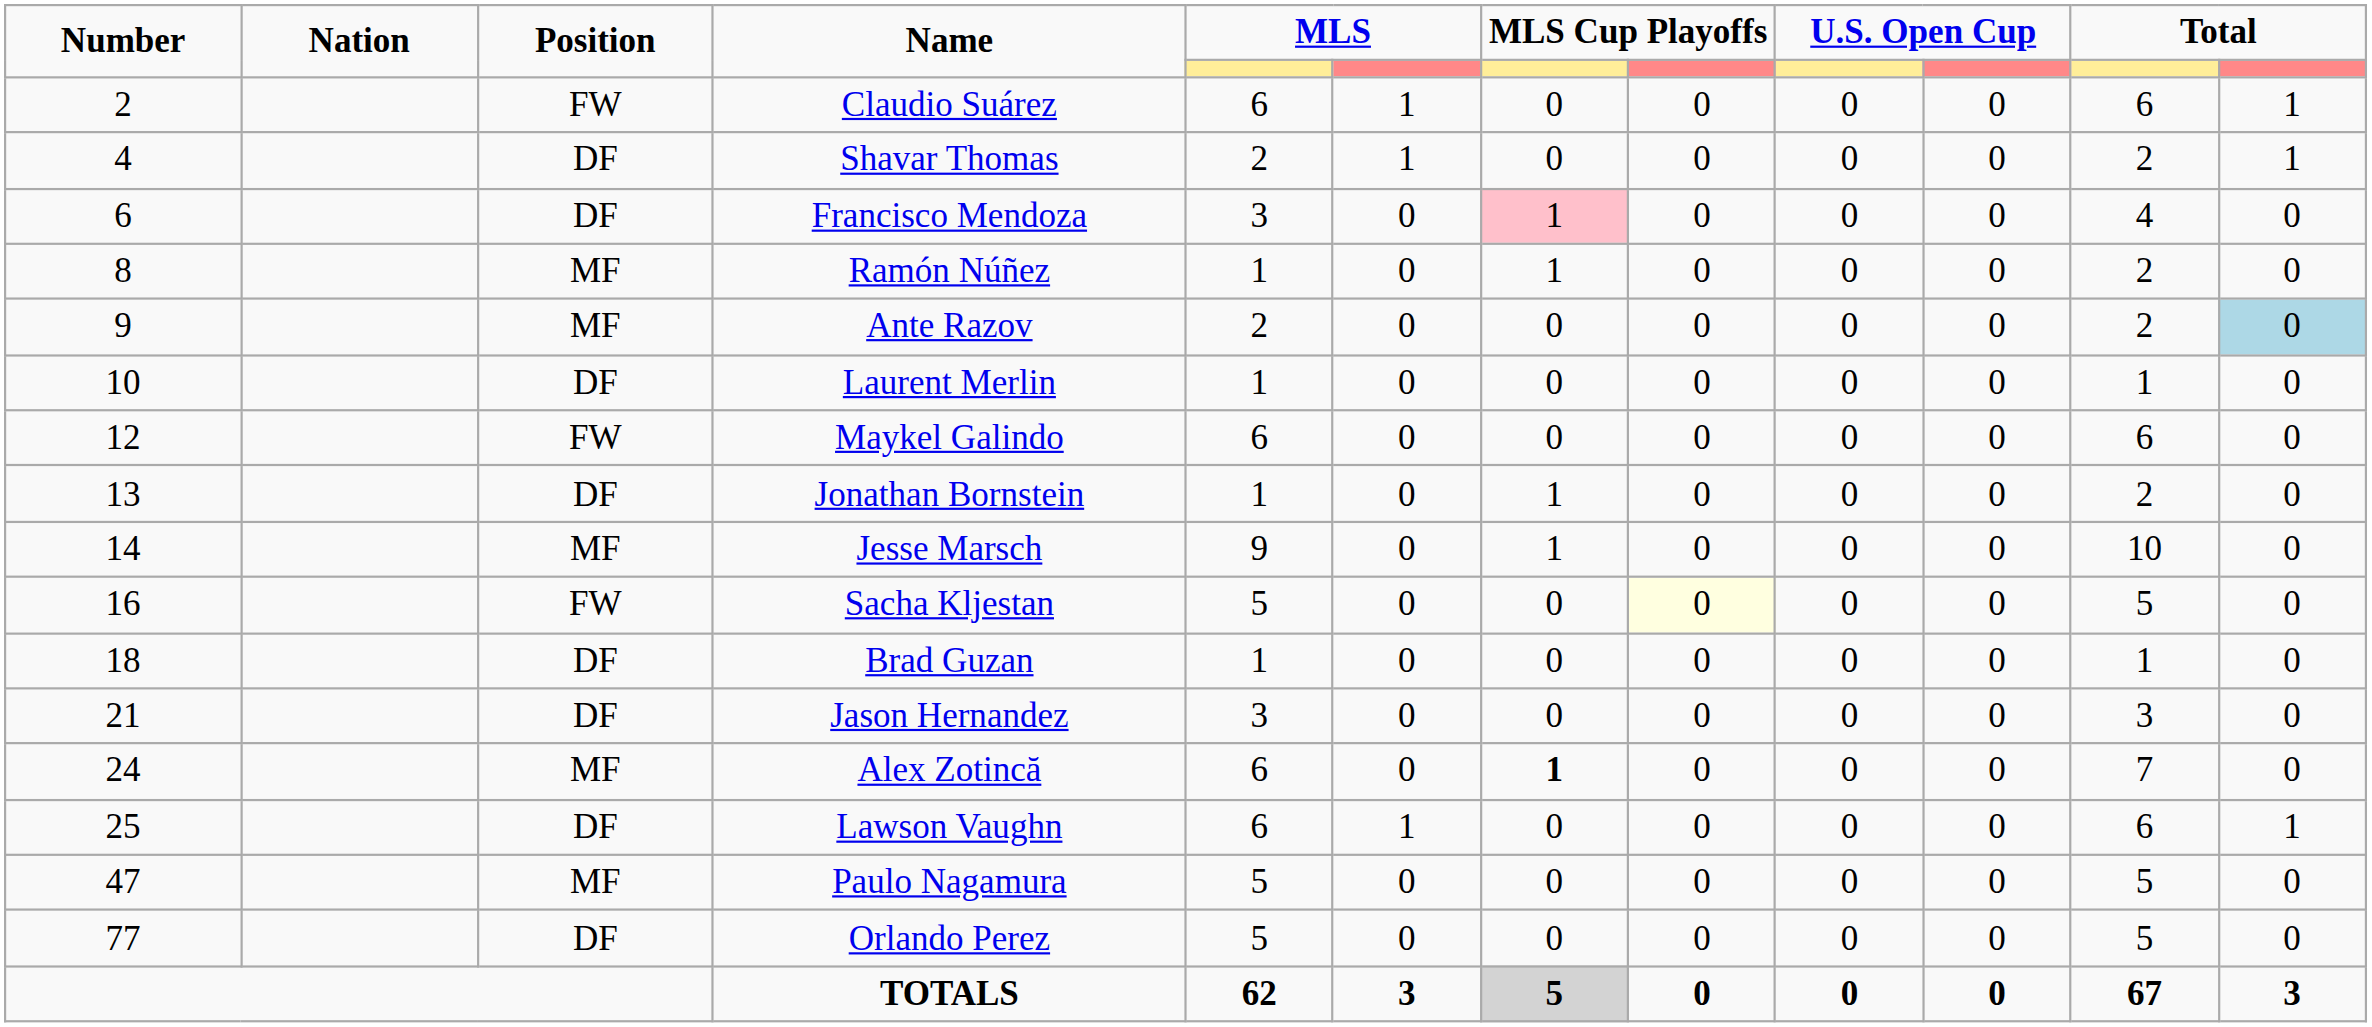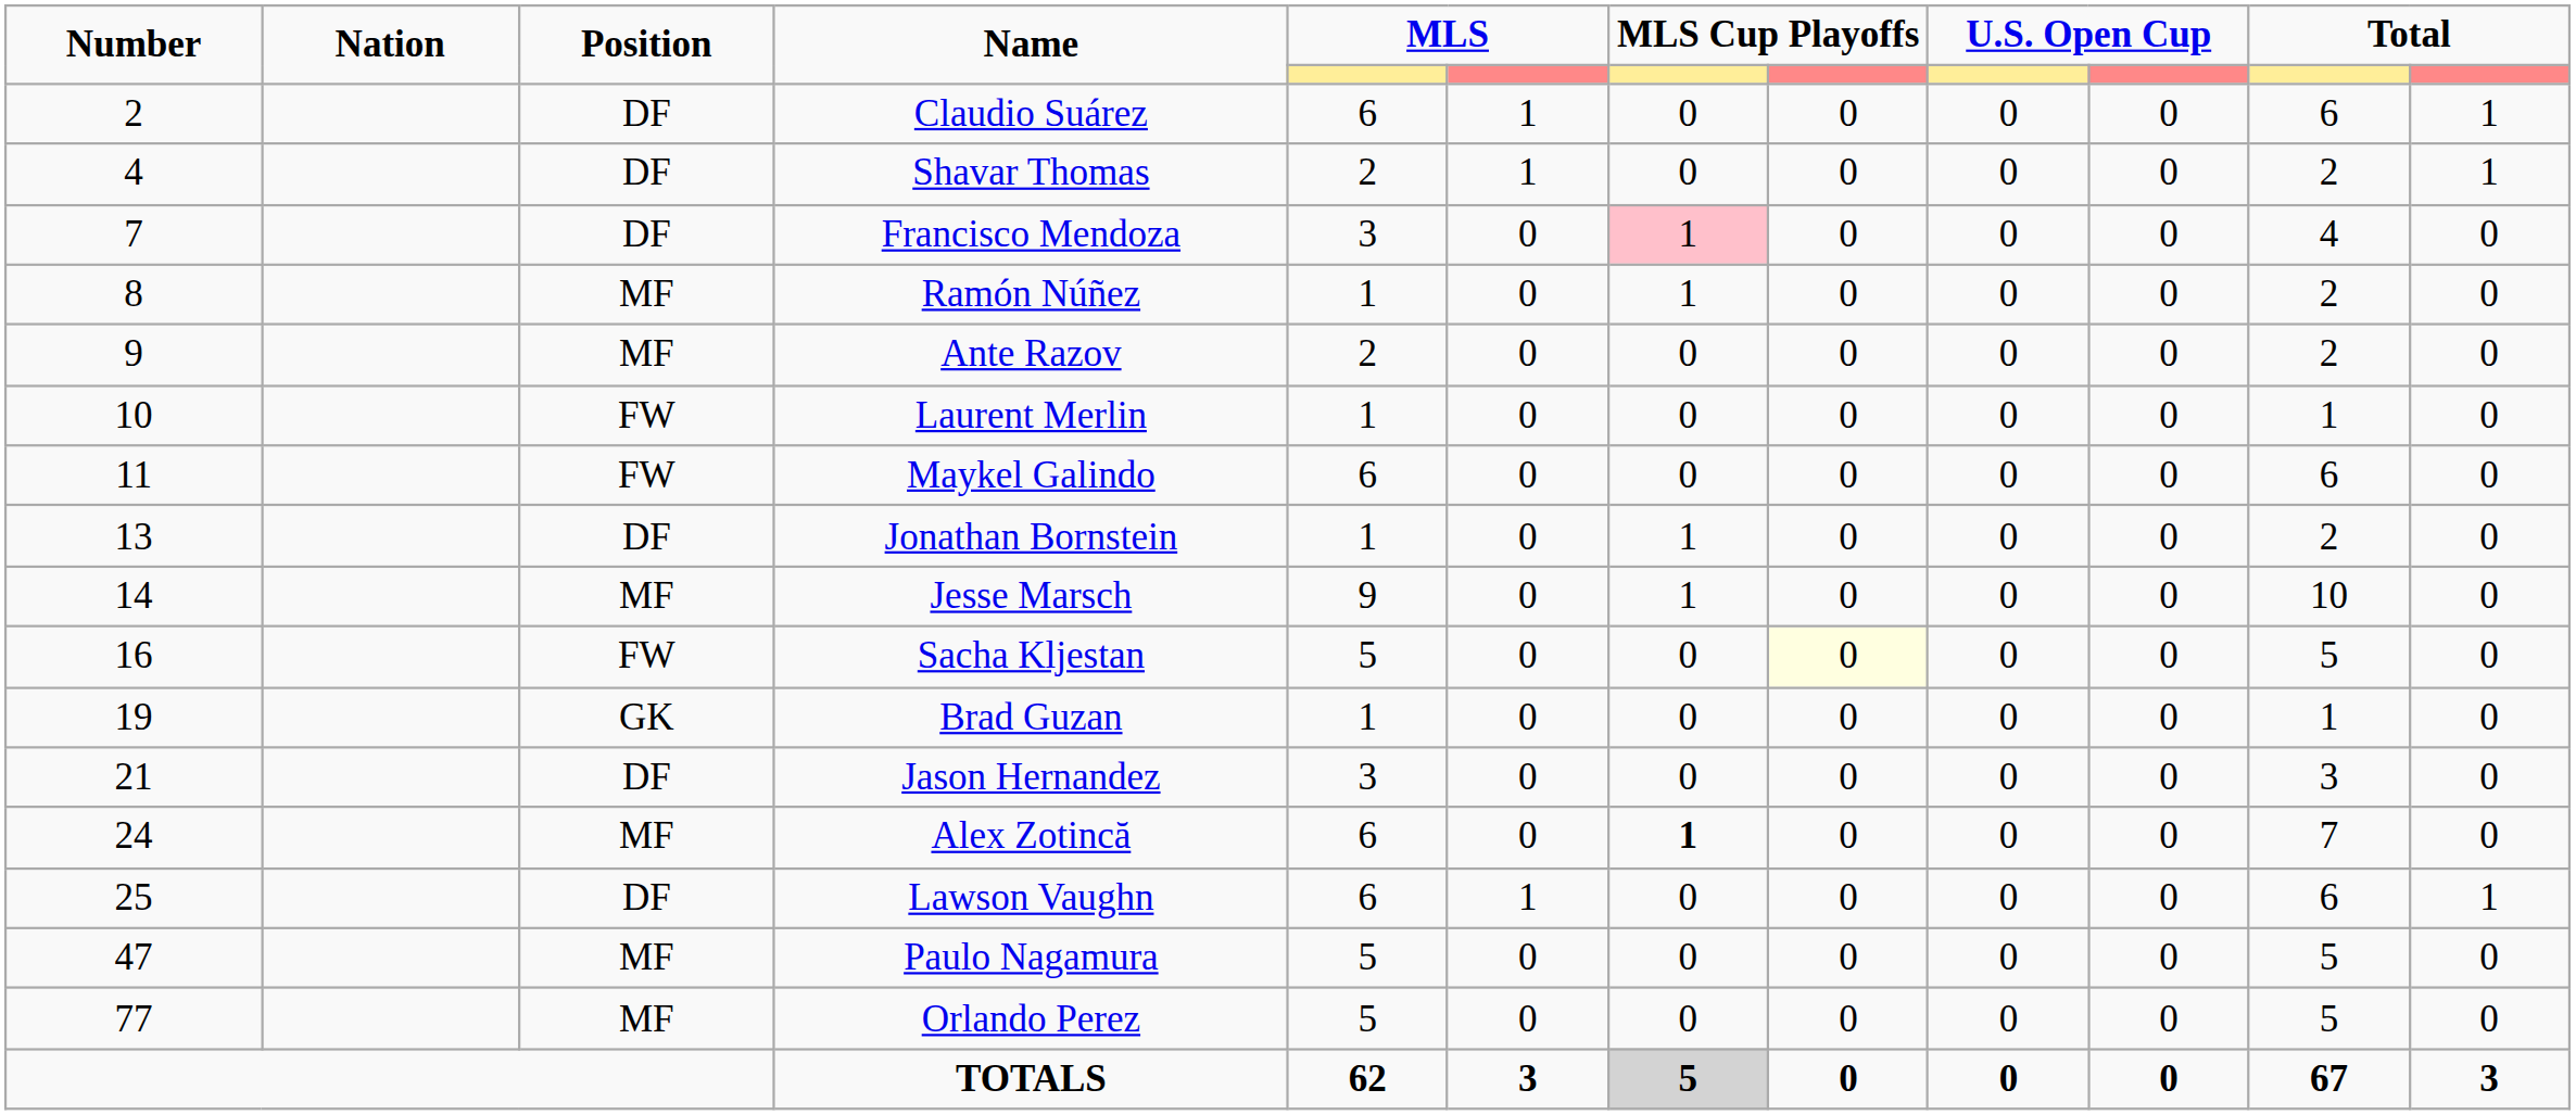 <table class="wikitable" style="font-size: 100%; text-align: center;">
 <tr>
 <td rowspan="2" width="10%" align="center"><strong>Number</strong></td>
 <td rowspan="2" width="10%" align="center"><strong>Nation</strong></td>
 <td rowspan="2" width="10%" align="center"><strong>Position</strong></td>
 <td rowspan="2" width="20%" align="center"><strong>Name</strong></td>
 <td colspan="2" align="center"><strong><a href='#'>MLS</a></strong></td>
 <td colspan="2" align="center"><strong>MLS Cup Playoffs</strong></td>
 <td colspan="2" align="center"><strong><a href='#'>U.S. Open Cup</a></strong></td>
 <td colspan="2" align="center"><strong>Total</strong></td>
 </tr>
 <tr>
 <th width=60 style="background: #FFEE99"></th>
 <th width=60 style="background: #FF8888"></th>
 <th width=60 style="background: #FFEE99"></th>
 <th width=60 style="background: #FF8888"></th>
 <th width=60 style="background: #FFEE99"></th>
 <th width=60 style="background: #FF8888"></th>
 <th width=60 style="background: #FFEE99"></th>
 <th width=60 style="background: #FF8888"></th>
 </tr>
 <tr>
 <td>2</td>
 <td></td>
-<td>FW</td>
+<td>DF</td>
 <td><a href='#'>Claudio Suárez</a></td>
 <td>6</td>
 <td>1</td>
 <td>0</td>
 <td>0</td>
 <td>0</td>
 <td>0</td>
 <td>6</td>
 <td>1</td>
 </tr>
 <tr>
 <td>4</td>
 <td></td>
 <td>DF</td>
 <td><a href='#'>Shavar Thomas</a></td>
 <td>2</td>
 <td>1</td>
 <td>0</td>
 <td>0</td>
 <td>0</td>
 <td>0</td>
 <td>2</td>
 <td>1</td>
 </tr>
 <tr>
-<td>6</td>
+<td>7</td>
 <td></td>
 <td>DF</td>
 <td><a href='#'>Francisco Mendoza</a></td>
 <td>3</td>
 <td>0</td>
 <td style="background: pink;">1</td>
 <td>0</td>
 <td>0</td>
 <td>0</td>
 <td>4</td>
 <td>0</td>
 </tr>
 <tr>
 <td>8</td>
 <td></td>
 <td>MF</td>
 <td><a href='#'>Ramón Núñez</a></td>
 <td>1</td>
 <td>0</td>
 <td>1</td>
 <td>0</td>
 <td>0</td>
 <td>0</td>
 <td>2</td>
 <td>0</td>
 </tr>
 <tr>
 <td>9</td>
 <td></td>
 <td>MF</td>
 <td><a href='#'>Ante Razov</a></td>
 <td>2</td>
 <td>0</td>
 <td>0</td>
 <td>0</td>
 <td>0</td>
 <td>0</td>
 <td>2</td>
-<td style="background: lightblue;">0</td>
+<td>0</td>
 </tr>
 <tr>
 <td>10</td>
 <td></td>
-<td>DF</td>
+<td>FW</td>
 <td><a href='#'>Laurent Merlin</a></td>
 <td>1</td>
 <td>0</td>
 <td>0</td>
 <td>0</td>
 <td>0</td>
 <td>0</td>
 <td>1</td>
 <td>0</td>
 </tr>
 <tr>
-<td>12</td>
+<td>11</td>
 <td></td>
 <td>FW</td>
 <td><a href='#'>Maykel Galindo</a></td>
 <td>6</td>
 <td>0</td>
 <td>0</td>
 <td>0</td>
 <td>0</td>
 <td>0</td>
 <td>6</td>
 <td>0</td>
 </tr>
 <tr>
 <td>13</td>
 <td></td>
 <td>DF</td>
 <td><a href='#'>Jonathan Bornstein</a></td>
 <td>1</td>
 <td>0</td>
 <td>1</td>
 <td>0</td>
 <td>0</td>
 <td>0</td>
 <td>2</td>
 <td>0</td>
 </tr>
 <tr>
 <td>14</td>
 <td></td>
 <td>MF</td>
 <td><a href='#'>Jesse Marsch</a></td>
 <td>9</td>
 <td>0</td>
 <td>1</td>
 <td>0</td>
 <td>0</td>
 <td>0</td>
 <td>10</td>
 <td>0</td>
 </tr>
 <tr>
 <td>16</td>
 <td></td>
 <td>FW</td>
 <td><a href='#'>Sacha Kljestan</a></td>
 <td>5</td>
 <td>0</td>
 <td>0</td>
 <td style="background: lightyellow;">0</td>
 <td>0</td>
 <td>0</td>
 <td>5</td>
 <td>0</td>
 </tr>
 <tr>
-<td>18</td>
+<td>19</td>
 <td></td>
-<td>DF</td>
+<td>GK</td>
 <td><a href='#'>Brad Guzan</a></td>
 <td>1</td>
 <td>0</td>
 <td>0</td>
 <td>0</td>
 <td>0</td>
 <td>0</td>
 <td>1</td>
 <td>0</td>
 </tr>
 <tr>
 <td>21</td>
 <td></td>
 <td>DF</td>
 <td><a href='#'>Jason Hernandez</a></td>
 <td>3</td>
 <td>0</td>
 <td>0</td>
 <td>0</td>
 <td>0</td>
 <td>0</td>
 <td>3</td>
 <td>0</td>
 </tr>
 <tr>
 <td>24</td>
 <td></td>
 <td>MF</td>
 <td><a href='#'>Alex Zotincă</a></td>
 <td>6</td>
 <td>0</td>
 <td><strong>1</strong></td>
 <td>0</td>
 <td>0</td>
 <td>0</td>
 <td>7</td>
 <td>0</td>
 </tr>
 <tr>
 <td>25</td>
 <td></td>
 <td>DF</td>
 <td><a href='#'>Lawson Vaughn</a></td>
 <td>6</td>
 <td>1</td>
 <td>0</td>
 <td>0</td>
 <td>0</td>
 <td>0</td>
 <td>6</td>
 <td>1</td>
 </tr>
 <tr>
 <td>47</td>
 <td></td>
 <td>MF</td>
 <td><a href='#'>Paulo Nagamura</a></td>
 <td>5</td>
 <td>0</td>
 <td>0</td>
 <td>0</td>
 <td>0</td>
 <td>0</td>
 <td>5</td>
 <td>0</td>
 </tr>
 <tr>
 <td>77</td>
 <td></td>
-<td>DF</td>
+<td>MF</td>
 <td><a href='#'>Orlando Perez</a></td>
 <td>5</td>
 <td>0</td>
 <td>0</td>
 <td>0</td>
 <td>0</td>
 <td>0</td>
 <td>5</td>
 <td>0</td>
 </tr>
 <tr>
 <td colspan="3"></td>
 <td><strong>TOTALS</strong></td>
 <td><strong>62</strong></td>
 <td><strong>3</strong></td>
 <td style="background: lightgrey;"><strong>5</strong></td>
 <td><strong>0</strong></td>
 <td><strong>0</strong></td>
 <td><strong>0</strong></td>
 <td><strong>67</strong></td>
 <td><strong>3</strong></td>
 </tr>
 </table>
